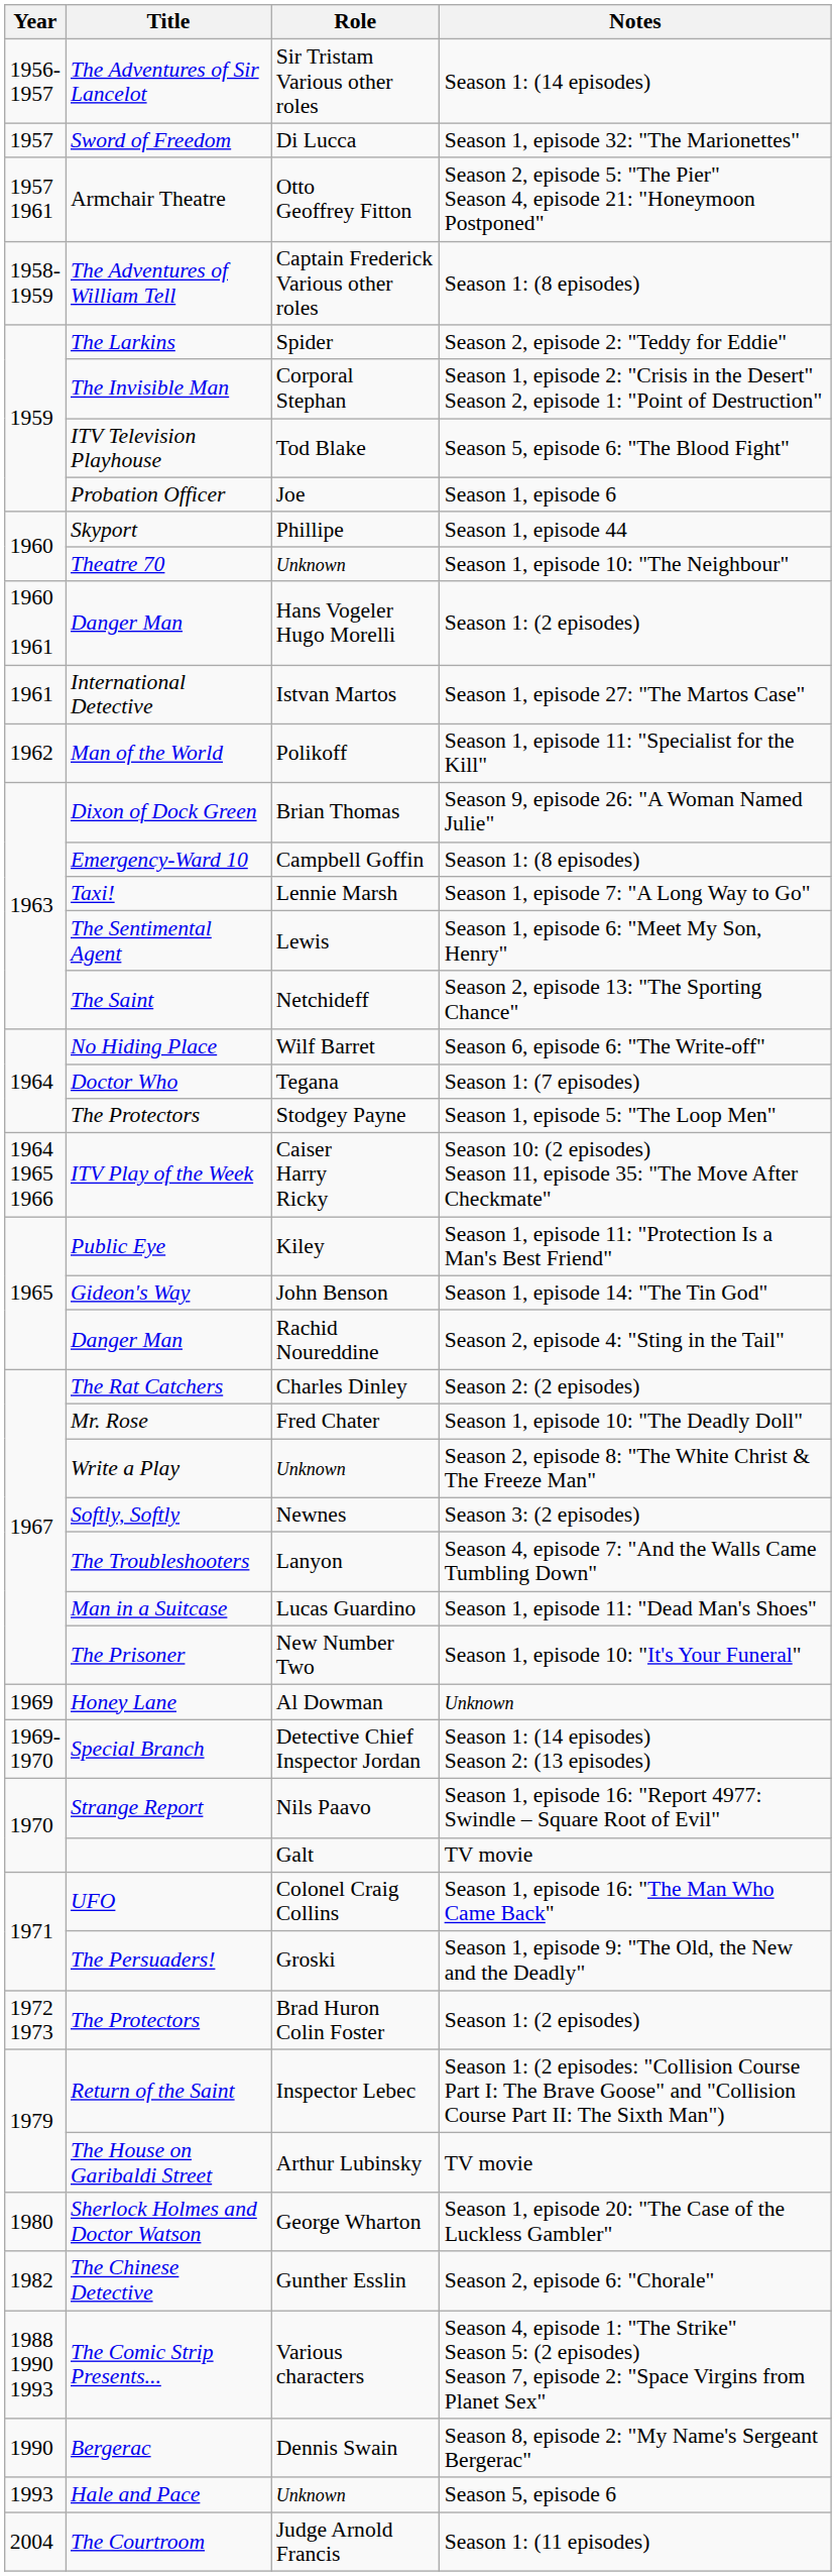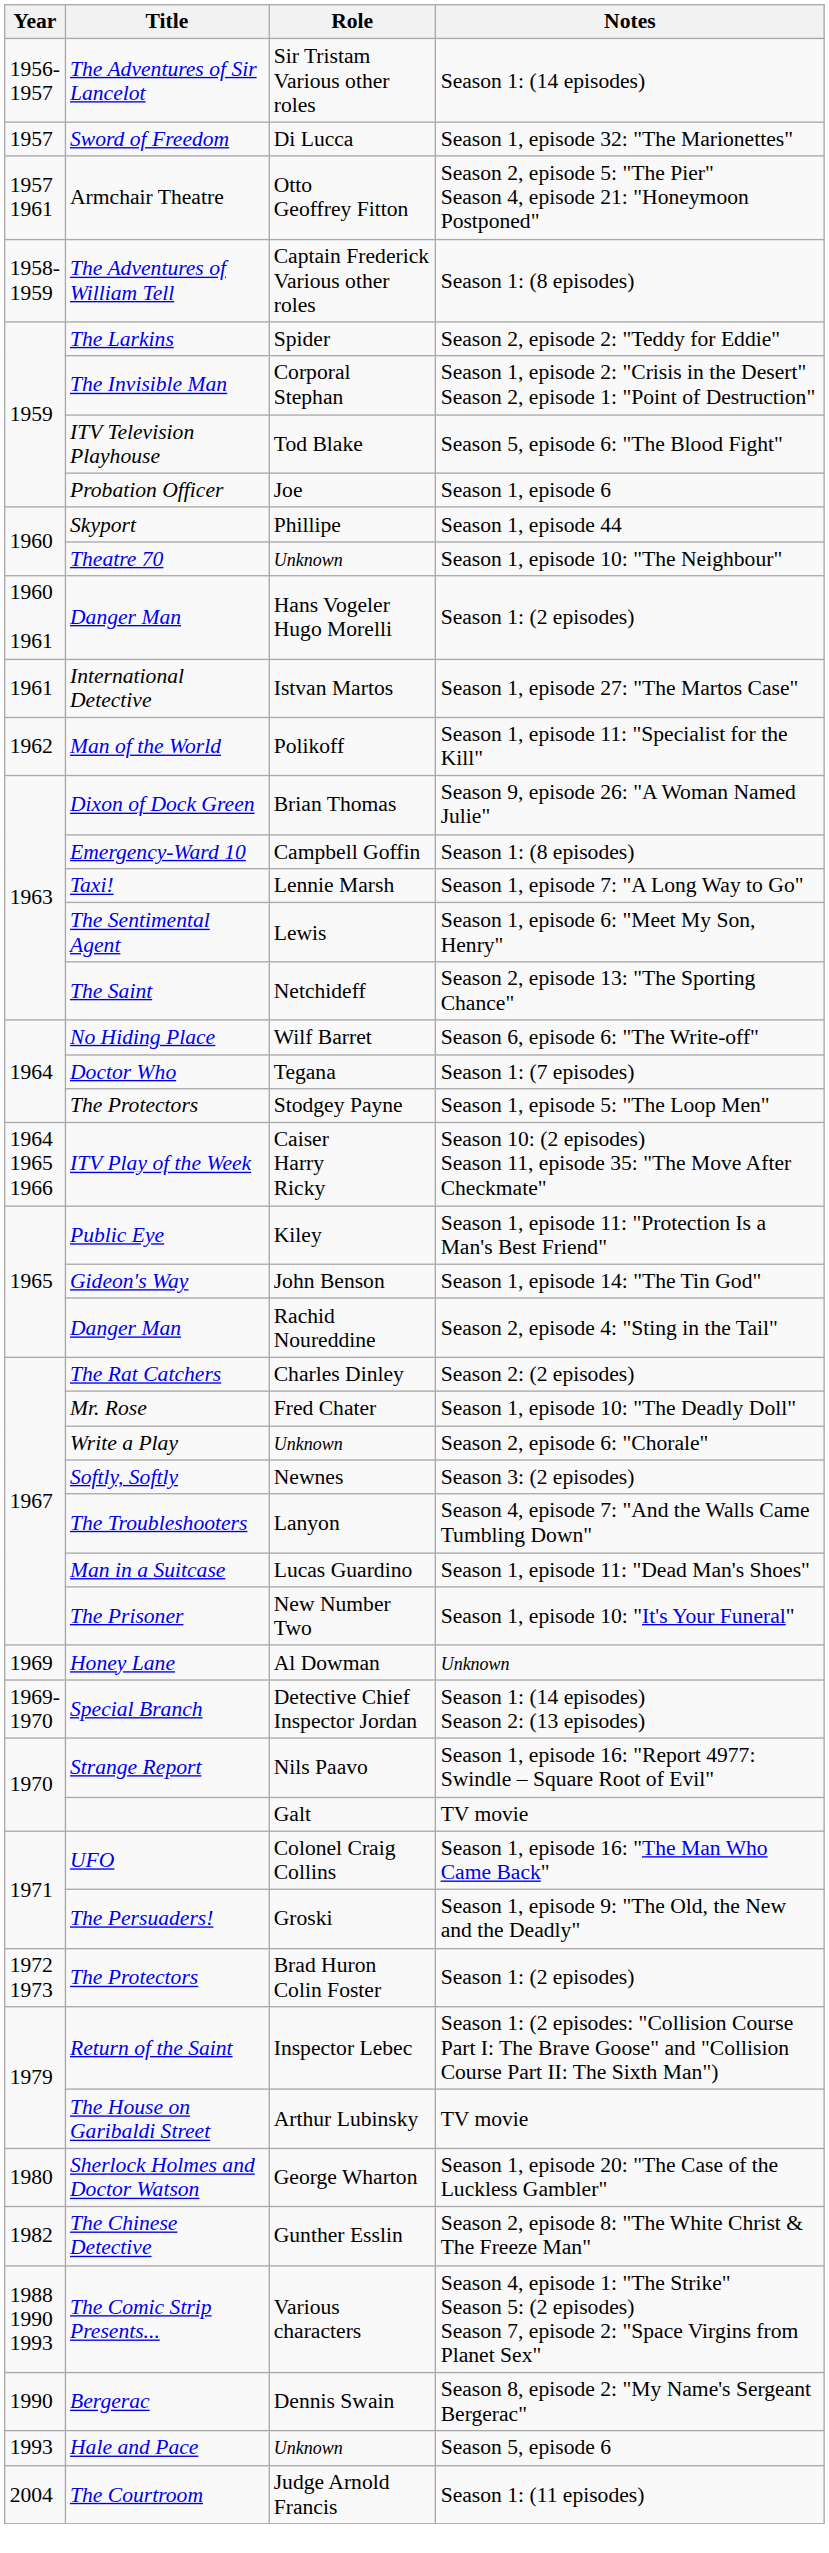 <table class="wikitable sortable jquery-tablesorter">
 <tr>
 <th>Year</th>
 <th>Title</th>
 <th>Role</th>
 <th>Notes</th>
 </tr>
 <tr>
 <td>1956-<br>1957</td>
 <td><em><a href='#'>The Adventures of Sir Lancelot</a></em></td>
 <td>Sir Tristam<br>Various other roles</td>
 <td>Season 1: (14 episodes)</td>
 </tr>
 <tr>
 <td>1957</td>
 <td><em><a href='#'>Sword of Freedom</a></em></td>
 <td>Di Lucca</td>
 <td>Season 1, episode 32: "The Marionettes"</td>
 </tr>
 <tr>
 <td>1957<br>1961</td>
 <td>Armchair Theatre</td>
 <td>Otto<br>Geoffrey Fitton</td>
 <td>Season 2, episode 5: "The Pier"<br>Season 4, episode 21: "Honeymoon Postponed"</td>
 </tr>
 <tr>
 <td>1958-<br>1959</td>
 <td><em><a href='#'>The Adventures of William Tell</a></em></td>
 <td>Captain Frederick<br>Various other roles</td>
 <td>Season 1: (8 episodes)</td>
 </tr>
 <tr>
 <td rowspan="4">1959</td>
 <td><em><a href='#'>The Larkins</a></em></td>
 <td>Spider</td>
 <td>Season 2, episode 2: "Teddy for Eddie"</td>
 </tr>
 <tr>
 <td><em><a href='#'>The Invisible Man</a></em></td>
 <td>Corporal<br>Stephan</td>
 <td>Season 1, episode 2: "Crisis in the Desert"<br>Season 2, episode 1: "Point of Destruction"</td>
 </tr>
 <tr>
 <td><em>ITV Television Playhouse</em></td>
 <td>Tod Blake</td>
 <td>Season 5, episode 6: "The Blood Fight"</td>
 </tr>
 <tr>
 <td><em>Probation Officer</em></td>
 <td>Joe</td>
 <td>Season 1, episode 6</td>
 </tr>
 <tr>
 <td rowspan="2">1960</td>
 <td><em>Skyport</em></td>
 <td>Phillipe</td>
 <td>Season 1, episode 44</td>
 </tr>
 <tr>
 <td><em><a href='#'>Theatre 70</a></em></td>
 <td><small><em>Unknown</em></small></td>
 <td>Season 1, episode 10: "The Neighbour"</td>
 </tr>
 <tr>
 <td>1960<br><br>1961</td>
 <td><em><a href='#'>Danger Man</a></em></td>
 <td>Hans Vogeler<br>Hugo Morelli</td>
 <td>Season 1: (2 episodes)</td>
 </tr>
 <tr>
 <td>1961</td>
 <td><em>International Detective</em></td>
 <td>Istvan Martos</td>
 <td>Season 1, episode 27: "The Martos Case"</td>
 </tr>
 <tr>
 <td>1962</td>
 <td><em><a href='#'>Man of the World</a></em></td>
 <td>Polikoff</td>
 <td>Season 1, episode 11: "Specialist for the Kill"</td>
 </tr>
 <tr>
 <td rowspan="5">1963</td>
 <td><em><a href='#'>Dixon of Dock Green</a></em></td>
 <td>Brian Thomas</td>
 <td>Season 9, episode 26: "A Woman Named Julie"</td>
 </tr>
 <tr>
 <td><em><a href='#'>Emergency-Ward 10</a></em></td>
 <td>Campbell Goffin</td>
 <td>Season 1: (8 episodes)</td>
 </tr>
 <tr>
 <td><em><a href='#'>Taxi!</a></em></td>
 <td>Lennie Marsh</td>
 <td>Season 1, episode 7: "A Long Way to Go"</td>
 </tr>
 <tr>
 <td><em><a href='#'>The Sentimental Agent</a></em></td>
 <td>Lewis</td>
 <td>Season 1, episode 6: "Meet My Son, Henry"</td>
 </tr>
 <tr>
 <td><em><a href='#'>The Saint</a></em></td>
 <td>Netchideff</td>
 <td>Season 2, episode 13: "The Sporting Chance"</td>
 </tr>
 <tr>
 <td rowspan="3">1964</td>
 <td><em><a href='#'>No Hiding Place</a></em></td>
 <td>Wilf Barret</td>
 <td>Season 6, episode 6: "The Write-off"</td>
 </tr>
 <tr>
 <td><em><a href='#'>Doctor Who</a></em></td>
 <td>Tegana</td>
 <td>Season 1: (7 episodes)</td>
 </tr>
 <tr>
 <td><em>The Protectors</em></td>
 <td>Stodgey Payne</td>
 <td>Season 1, episode 5: "The Loop Men"</td>
 </tr>
 <tr>
 <td>1964<br>1965<br>1966</td>
 <td><em><a href='#'>ITV Play of the Week</a></em></td>
 <td>Caiser<br>Harry<br>Ricky</td>
 <td>Season 10: (2 episodes)<br>Season 11, episode 35: "The Move After Checkmate"</td>
 </tr>
 <tr>
 <td rowspan="3">1965</td>
 <td><em><a href='#'>Public Eye</a></em></td>
 <td>Kiley</td>
 <td>Season 1, episode 11: "Protection Is a Man's Best Friend"</td>
 </tr>
 <tr>
 <td><em><a href='#'>Gideon's Way</a></em></td>
 <td>John Benson</td>
 <td>Season 1, episode 14: "The Tin God"</td>
 </tr>
 <tr>
 <td><em><a href='#'>Danger Man</a></em></td>
 <td>Rachid Noureddine</td>
 <td>Season 2, episode 4: "Sting in the Tail"</td>
 </tr>
 <tr>
 <td rowspan="7">1967</td>
 <td><em><a href='#'>The Rat Catchers</a></em></td>
 <td>Charles Dinley</td>
 <td>Season 2: (2 episodes)</td>
 </tr>
 <tr>
 <td><em>Mr. Rose</em></td>
 <td>Fred Chater</td>
 <td>Season 1, episode 10: "The Deadly Doll"</td>
 </tr>
 <tr>
 <td><em>Write a Play</em></td>
 <td><small><em>Unknown</em></small></td>
-<td>Season 2, episode 8: "The White Christ & The Freeze Man"</td>
+<td>Season 2, episode 6: "Chorale"</td>
 </tr>
 <tr>
 <td><em><a href='#'>Softly, Softly</a></em></td>
 <td>Newnes</td>
 <td>Season 3: (2 episodes)</td>
 </tr>
 <tr>
 <td><em><a href='#'>The Troubleshooters</a></em></td>
 <td>Lanyon</td>
 <td>Season 4, episode 7: "And the Walls Came Tumbling Down"</td>
 </tr>
 <tr>
 <td><em><a href='#'>Man in a Suitcase</a></em></td>
 <td>Lucas Guardino</td>
 <td>Season 1, episode 11: "Dead Man's Shoes"</td>
 </tr>
 <tr>
 <td><em><a href='#'>The Prisoner</a></em></td>
 <td>New Number Two</td>
 <td>Season 1, episode 10: "<a href='#'>It's Your Funeral</a>"</td>
 </tr>
 <tr>
 <td>1969</td>
 <td><em><a href='#'>Honey Lane</a></em></td>
 <td>Al Dowman</td>
 <td><small><em>Unknown</em></small></td>
 </tr>
 <tr>
 <td>1969-<br>1970</td>
 <td><em><a href='#'>Special Branch</a></em></td>
 <td>Detective Chief Inspector Jordan</td>
 <td>Season 1: (14 episodes)<br>Season 2: (13 episodes)</td>
 </tr>
 <tr>
 <td rowspan="2">1970</td>
 <td><em><a href='#'>Strange Report</a></em></td>
 <td>Nils Paavo</td>
 <td>Season 1, episode 16: "Report 4977: Swindle – Square Root of Evil"</td>
 </tr>
 <tr>
 <td><em></em></td>
 <td>Galt</td>
 <td>TV movie</td>
 </tr>
 <tr>
 <td rowspan="2">1971</td>
 <td><em><a href='#'>UFO</a></em></td>
 <td>Colonel Craig Collins</td>
 <td>Season 1, episode 16: "<a href='#'>The Man Who Came Back</a>"</td>
 </tr>
 <tr>
 <td><em><a href='#'>The Persuaders!</a></em></td>
 <td>Groski</td>
 <td>Season 1, episode 9: "The Old, the New and the Deadly"</td>
 </tr>
 <tr>
 <td>1972<br>1973</td>
 <td><em><a href='#'>The Protectors</a></em></td>
 <td>Brad Huron<br>Colin Foster</td>
 <td>Season 1: (2 episodes)</td>
 </tr>
 <tr>
 <td rowspan="2">1979</td>
 <td><em><a href='#'>Return of the Saint</a></em></td>
 <td>Inspector Lebec</td>
 <td>Season 1: (2 episodes: "Collision Course Part I: The Brave Goose" and "Collision Course Part II: The Sixth Man")</td>
 </tr>
 <tr>
 <td><em><a href='#'>The House on Garibaldi Street</a></em></td>
 <td>Arthur Lubinsky</td>
 <td>TV movie</td>
 </tr>
 <tr>
 <td>1980</td>
 <td><em><a href='#'>Sherlock Holmes and Doctor Watson</a></em></td>
 <td>George Wharton</td>
 <td>Season 1, episode 20: "The Case of the Luckless Gambler"</td>
 </tr>
 <tr>
 <td>1982</td>
 <td><em><a href='#'>The Chinese Detective</a></em></td>
 <td>Gunther Esslin</td>
-<td>Season 2, episode 6: "Chorale"</td>
+<td>Season 2, episode 8: "The White Christ & The Freeze Man"</td>
 </tr>
 <tr>
 <td>1988<br>1990<br>1993</td>
 <td><em><a href='#'>The Comic Strip Presents...</a></em></td>
 <td>Various characters</td>
 <td>Season 4, episode 1: "The Strike"<br>Season 5: (2 episodes)<br>Season 7, episode 2: "Space Virgins from Planet Sex"</td>
 </tr>
 <tr>
 <td>1990</td>
 <td><em><a href='#'>Bergerac</a></em></td>
 <td>Dennis Swain</td>
 <td>Season 8, episode 2: "My Name's Sergeant Bergerac"</td>
 </tr>
 <tr>
 <td>1993</td>
 <td><em><a href='#'>Hale and Pace</a></em></td>
 <td><small><em>Unknown</em></small></td>
 <td>Season 5, episode 6</td>
 </tr>
 <tr>
 <td>2004</td>
 <td><em><a href='#'>The Courtroom</a></em></td>
 <td>Judge Arnold Francis</td>
 <td>Season 1: (11 episodes)</td>
 </tr>
 </table>
